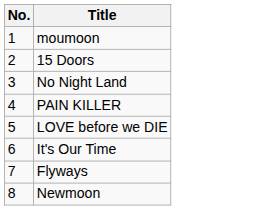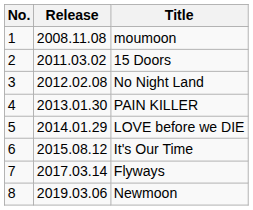 <table class="wikitable">
 <tr>
 <th>No.</th>
+<th>Release</th>
 <th>Title</th>
 </tr>
 <tr>
 <td>1</td>
+<td>2008.11.08</td>
 <td>moumoon</td>
 </tr>
 <tr>
 <td>2</td>
+<td>2011.03.02</td>
 <td>15 Doors</td>
 </tr>
 <tr>
 <td>3</td>
+<td>2012.02.08</td>
 <td>No Night Land</td>
 </tr>
 <tr>
 <td>4</td>
+<td>2013.01.30</td>
 <td>PAIN KILLER</td>
 </tr>
 <tr>
 <td>5</td>
+<td>2014.01.29</td>
 <td>LOVE before we DIE</td>
 </tr>
 <tr>
 <td>6</td>
+<td>2015.08.12</td>
 <td>It's Our Time</td>
 </tr>
 <tr>
 <td>7</td>
+<td>2017.03.14</td>
 <td>Flyways</td>
 </tr>
 <tr>
 <td>8</td>
+<td>2019.03.06</td>
 <td>Newmoon</td>
 </tr>
 </table>
